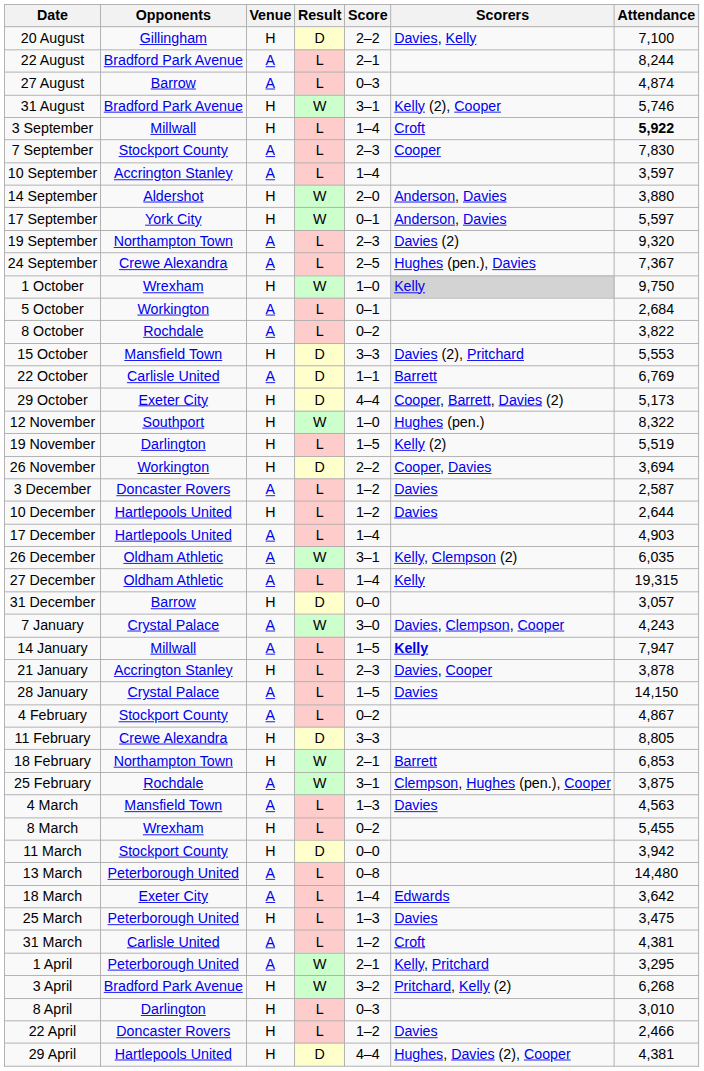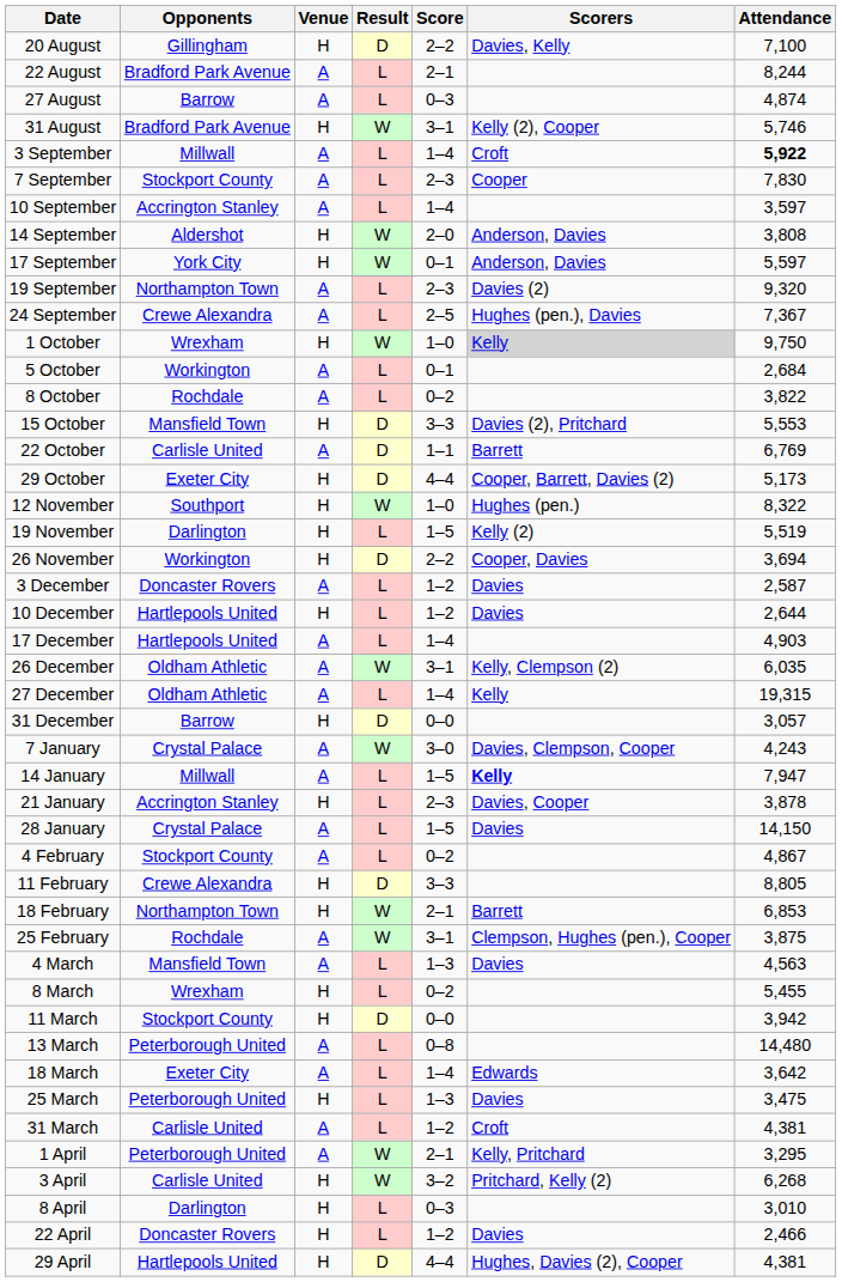 <table class="wikitable" style="text-align:center">
 <tr>
 <th>Date</th>
 <th>Opponents</th>
 <th>Venue</th>
 <th>Result</th>
 <th>Score</th>
 <th>Scorers</th>
 <th>Attendance</th>
 </tr>
 <tr>
 <td>20 August</td>
 <td><a href='#'>Gillingham</a></td>
 <td>H</td>
 <td style="background-color:#FFFFCC">D</td>
 <td>2–2</td>
 <td align="left"><a href='#'>Davies</a>, <a href='#'>Kelly</a></td>
 <td>7,100</td>
 </tr>
 <tr>
 <td>22 August</td>
 <td><a href='#'>Bradford Park Avenue</a></td>
 <td><a href='#'>A</a></td>
 <td style="background-color:#FFCCCC">L</td>
 <td>2–1</td>
 <td align="left"></td>
 <td>8,244</td>
 </tr>
 <tr>
 <td>27 August</td>
 <td><a href='#'>Barrow</a></td>
 <td><a href='#'>A</a></td>
 <td style="background-color:#FFCCCC">L</td>
 <td>0–3</td>
 <td align="left"></td>
 <td>4,874</td>
 </tr>
 <tr>
 <td>31 August</td>
 <td><a href='#'>Bradford Park Avenue</a></td>
 <td>H</td>
 <td style="background-color:#CCFFCC">W</td>
 <td>3–1</td>
 <td align="left"><a href='#'>Kelly</a> (2), <a href='#'>Cooper</a></td>
 <td>5,746</td>
 </tr>
 <tr>
 <td>3 September</td>
 <td><a href='#'>Millwall</a></td>
-<td>H</td>
+<td><a href='#'>A</a></td>
 <td style="background-color:#FFCCCC">L</td>
 <td>1–4</td>
 <td align="left"><a href='#'>Croft</a></td>
 <td><strong>5,922</strong></td>
 </tr>
 <tr>
 <td>7 September</td>
 <td><a href='#'>Stockport County</a></td>
 <td><a href='#'>A</a></td>
 <td style="background-color:#FFCCCC">L</td>
 <td>2–3</td>
 <td align="left"><a href='#'>Cooper</a></td>
 <td>7,830</td>
 </tr>
 <tr>
 <td>10 September</td>
 <td><a href='#'>Accrington Stanley</a></td>
 <td><a href='#'>A</a></td>
 <td style="background-color:#FFCCCC">L</td>
 <td>1–4</td>
 <td align="left"></td>
 <td>3,597</td>
 </tr>
 <tr>
 <td>14 September</td>
 <td><a href='#'>Aldershot</a></td>
 <td>H</td>
 <td style="background-color:#CCFFCC">W</td>
 <td>2–0</td>
 <td align="left"><a href='#'>Anderson</a>, <a href='#'>Davies</a></td>
-<td>3,880</td>
+<td>3,808</td>
 </tr>
 <tr>
 <td>17 September</td>
 <td><a href='#'>York City</a></td>
 <td>H</td>
 <td style="background-color:#CCFFCC">W</td>
 <td>0–1</td>
 <td align="left"><a href='#'>Anderson</a>, <a href='#'>Davies</a></td>
 <td>5,597</td>
 </tr>
 <tr>
 <td>19 September</td>
 <td><a href='#'>Northampton Town</a></td>
 <td><a href='#'>A</a></td>
 <td style="background-color:#FFCCCC">L</td>
 <td>2–3</td>
 <td align="left"><a href='#'>Davies</a> (2)</td>
 <td>9,320</td>
 </tr>
 <tr>
 <td>24 September</td>
 <td><a href='#'>Crewe Alexandra</a></td>
 <td><a href='#'>A</a></td>
 <td style="background-color:#FFCCCC">L</td>
 <td>2–5</td>
 <td align="left"><a href='#'>Hughes</a> (pen.), <a href='#'>Davies</a></td>
 <td>7,367</td>
 </tr>
 <tr>
 <td>1 October</td>
 <td><a href='#'>Wrexham</a></td>
 <td>H</td>
 <td style="background-color:#CCFFCC">W</td>
 <td>1–0</td>
 <td align="left" style="background: lightgrey;"><a href='#'>Kelly</a></td>
 <td>9,750</td>
 </tr>
 <tr>
 <td>5 October</td>
 <td><a href='#'>Workington</a></td>
 <td><a href='#'>A</a></td>
 <td style="background-color:#FFCCCC">L</td>
 <td>0–1</td>
 <td align="left"></td>
 <td>2,684</td>
 </tr>
 <tr>
 <td>8 October</td>
 <td><a href='#'>Rochdale</a></td>
 <td><a href='#'>A</a></td>
 <td style="background-color:#FFCCCC">L</td>
 <td>0–2</td>
 <td align="left"></td>
 <td>3,822</td>
 </tr>
 <tr>
 <td>15 October</td>
 <td><a href='#'>Mansfield Town</a></td>
 <td>H</td>
 <td style="background-color:#FFFFCC">D</td>
 <td>3–3</td>
 <td align="left"><a href='#'>Davies</a> (2), <a href='#'>Pritchard</a></td>
 <td>5,553</td>
 </tr>
 <tr>
 <td>22 October</td>
 <td><a href='#'>Carlisle United</a></td>
 <td><a href='#'>A</a></td>
 <td style="background-color:#FFFFCC">D</td>
 <td>1–1</td>
 <td align="left"><a href='#'>Barrett</a></td>
 <td>6,769</td>
 </tr>
 <tr>
 <td>29 October</td>
 <td><a href='#'>Exeter City</a></td>
 <td>H</td>
 <td style="background-color:#FFFFCC">D</td>
 <td>4–4</td>
 <td align="left"><a href='#'>Cooper</a>, <a href='#'>Barrett</a>, <a href='#'>Davies</a> (2)</td>
 <td>5,173</td>
 </tr>
 <tr>
 <td>12 November</td>
 <td><a href='#'>Southport</a></td>
 <td>H</td>
 <td style="background-color:#CCFFCC">W</td>
 <td>1–0</td>
 <td align="left"><a href='#'>Hughes</a> (pen.)</td>
 <td>8,322</td>
 </tr>
 <tr>
 <td>19 November</td>
 <td><a href='#'>Darlington</a></td>
 <td>H</td>
 <td style="background-color:#FFCCCC">L</td>
 <td>1–5</td>
 <td align="left"><a href='#'>Kelly</a> (2)</td>
 <td>5,519</td>
 </tr>
 <tr>
 <td>26 November</td>
 <td><a href='#'>Workington</a></td>
 <td>H</td>
 <td style="background-color:#FFFFCC">D</td>
 <td>2–2</td>
 <td align="left"><a href='#'>Cooper</a>, <a href='#'>Davies</a></td>
 <td>3,694</td>
 </tr>
 <tr>
 <td>3 December</td>
 <td><a href='#'>Doncaster Rovers</a></td>
 <td><a href='#'>A</a></td>
 <td style="background-color:#FFCCCC">L</td>
 <td>1–2</td>
 <td align="left"><a href='#'>Davies</a></td>
 <td>2,587</td>
 </tr>
 <tr>
 <td>10 December</td>
 <td><a href='#'>Hartlepools United</a></td>
 <td>H</td>
 <td style="background-color:#FFCCCC">L</td>
 <td>1–2</td>
 <td align="left"><a href='#'>Davies</a></td>
 <td>2,644</td>
 </tr>
 <tr>
 <td>17 December</td>
 <td><a href='#'>Hartlepools United</a></td>
 <td><a href='#'>A</a></td>
 <td style="background-color:#FFCCCC">L</td>
 <td>1–4</td>
 <td align="left"></td>
 <td>4,903</td>
 </tr>
 <tr>
 <td>26 December</td>
 <td><a href='#'>Oldham Athletic</a></td>
 <td><a href='#'>A</a></td>
 <td style="background-color:#CCFFCC">W</td>
 <td>3–1</td>
 <td align="left"><a href='#'>Kelly</a>, <a href='#'>Clempson</a> (2)</td>
 <td>6,035</td>
 </tr>
 <tr>
 <td>27 December</td>
 <td><a href='#'>Oldham Athletic</a></td>
 <td><a href='#'>A</a></td>
 <td style="background-color:#FFCCCC">L</td>
 <td>1–4</td>
 <td align="left"><a href='#'>Kelly</a></td>
 <td>19,315</td>
 </tr>
 <tr>
 <td>31 December</td>
 <td><a href='#'>Barrow</a></td>
 <td>H</td>
 <td style="background-color:#FFFFCC">D</td>
 <td>0–0</td>
 <td align="left"></td>
 <td>3,057</td>
 </tr>
 <tr>
 <td>7 January</td>
 <td><a href='#'>Crystal Palace</a></td>
 <td><a href='#'>A</a></td>
 <td style="background-color:#CCFFCC">W</td>
 <td>3–0</td>
 <td align="left"><a href='#'>Davies</a>, <a href='#'>Clempson</a>, <a href='#'>Cooper</a></td>
 <td>4,243</td>
 </tr>
 <tr>
 <td>14 January</td>
 <td><a href='#'>Millwall</a></td>
 <td><a href='#'>A</a></td>
 <td style="background-color:#FFCCCC">L</td>
 <td>1–5</td>
 <td align="left"><strong><a href='#'>Kelly</a></strong></td>
 <td>7,947</td>
 </tr>
 <tr>
 <td>21 January</td>
 <td><a href='#'>Accrington Stanley</a></td>
 <td>H</td>
 <td style="background-color:#FFCCCC">L</td>
 <td>2–3</td>
 <td align="left"><a href='#'>Davies</a>, <a href='#'>Cooper</a></td>
 <td>3,878</td>
 </tr>
 <tr>
 <td>28 January</td>
 <td><a href='#'>Crystal Palace</a></td>
 <td><a href='#'>A</a></td>
 <td style="background-color:#FFCCCC">L</td>
 <td>1–5</td>
 <td align="left"><a href='#'>Davies</a></td>
 <td>14,150</td>
 </tr>
 <tr>
 <td>4 February</td>
 <td><a href='#'>Stockport County</a></td>
 <td><a href='#'>A</a></td>
 <td style="background-color:#FFCCCC">L</td>
 <td>0–2</td>
 <td align="left"></td>
 <td>4,867</td>
 </tr>
 <tr>
 <td>11 February</td>
 <td><a href='#'>Crewe Alexandra</a></td>
 <td>H</td>
 <td style="background-color:#FFFFCC">D</td>
 <td>3–3</td>
 <td align="left"></td>
 <td>8,805</td>
 </tr>
 <tr>
 <td>18 February</td>
 <td><a href='#'>Northampton Town</a></td>
 <td>H</td>
 <td style="background-color:#CCFFCC">W</td>
 <td>2–1</td>
 <td align="left"><a href='#'>Barrett</a></td>
 <td>6,853</td>
 </tr>
 <tr>
 <td>25 February</td>
 <td><a href='#'>Rochdale</a></td>
 <td><a href='#'>A</a></td>
 <td style="background-color:#CCFFCC">W</td>
 <td>3–1</td>
 <td align="left"><a href='#'>Clempson</a>, <a href='#'>Hughes</a> (pen.), <a href='#'>Cooper</a></td>
 <td>3,875</td>
 </tr>
 <tr>
 <td>4 March</td>
 <td><a href='#'>Mansfield Town</a></td>
 <td><a href='#'>A</a></td>
 <td style="background-color:#FFCCCC">L</td>
 <td>1–3</td>
 <td align="left"><a href='#'>Davies</a></td>
 <td>4,563</td>
 </tr>
 <tr>
 <td>8 March</td>
 <td><a href='#'>Wrexham</a></td>
 <td>H</td>
 <td style="background-color:#FFCCCC">L</td>
 <td>0–2</td>
 <td align="left"></td>
 <td>5,455</td>
 </tr>
 <tr>
 <td>11 March</td>
 <td><a href='#'>Stockport County</a></td>
 <td>H</td>
 <td style="background-color:#FFFFCC">D</td>
 <td>0–0</td>
 <td align="left"></td>
 <td>3,942</td>
 </tr>
 <tr>
 <td>13 March</td>
 <td><a href='#'>Peterborough United</a></td>
 <td><a href='#'>A</a></td>
 <td style="background-color:#FFCCCC">L</td>
 <td>0–8</td>
 <td align="left"></td>
 <td>14,480</td>
 </tr>
 <tr>
 <td>18 March</td>
 <td><a href='#'>Exeter City</a></td>
 <td><a href='#'>A</a></td>
 <td style="background-color:#FFCCCC">L</td>
 <td>1–4</td>
 <td align="left"><a href='#'>Edwards</a></td>
 <td>3,642</td>
 </tr>
 <tr>
 <td>25 March</td>
 <td><a href='#'>Peterborough United</a></td>
 <td>H</td>
 <td style="background-color:#FFCCCC">L</td>
 <td>1–3</td>
 <td align="left"><a href='#'>Davies</a></td>
 <td>3,475</td>
 </tr>
 <tr>
 <td>31 March</td>
 <td><a href='#'>Carlisle United</a></td>
 <td><a href='#'>A</a></td>
 <td style="background-color:#FFCCCC">L</td>
 <td>1–2</td>
 <td align="left"><a href='#'>Croft</a></td>
 <td>4,381</td>
 </tr>
 <tr>
 <td>1 April</td>
 <td><a href='#'>Peterborough United</a></td>
 <td><a href='#'>A</a></td>
 <td style="background-color:#CCFFCC">W</td>
 <td>2–1</td>
 <td align="left"><a href='#'>Kelly</a>, <a href='#'>Pritchard</a></td>
 <td>3,295</td>
 </tr>
 <tr>
 <td>3 April</td>
-<td><a href='#'>Bradford Park Avenue</a></td>
+<td><a href='#'>Carlisle United</a></td>
 <td>H</td>
 <td style="background-color:#CCFFCC">W</td>
 <td>3–2</td>
 <td align="left"><a href='#'>Pritchard</a>, <a href='#'>Kelly</a> (2)</td>
 <td>6,268</td>
 </tr>
 <tr>
 <td>8 April</td>
 <td><a href='#'>Darlington</a></td>
 <td>H</td>
 <td style="background-color:#FFCCCC">L</td>
 <td>0–3</td>
 <td align="left"></td>
 <td>3,010</td>
 </tr>
 <tr>
 <td>22 April</td>
 <td><a href='#'>Doncaster Rovers</a></td>
 <td>H</td>
 <td style="background-color:#FFCCCC">L</td>
 <td>1–2</td>
 <td align="left"><a href='#'>Davies</a></td>
 <td>2,466</td>
 </tr>
 <tr>
 <td>29 April</td>
 <td><a href='#'>Hartlepools United</a></td>
 <td>H</td>
 <td style="background-color:#FFFFCC">D</td>
 <td>4–4</td>
 <td align="left"><a href='#'>Hughes</a>, <a href='#'>Davies</a> (2), <a href='#'>Cooper</a></td>
 <td>4,381</td>
 </tr>
 </table>
